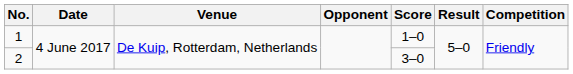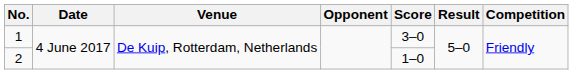 <table class="wikitable sortable">
 <tr>
 <th>No.</th>
 <th>Date</th>
 <th>Venue</th>
 <th>Opponent</th>
 <th>Score</th>
 <th>Result</th>
 <th>Competition</th>
 </tr>
 <tr>
 <td align="center">1</td>
 <td rowspan="2">4 June 2017</td>
 <td rowspan="2"><a href='#'>De Kuip</a>, Rotterdam, Netherlands</td>
 <td rowspan="2"></td>
-<td align="center">1–0</td>
+<td align=center>3–0</td>
 <td rowspan="2" style="text-align:center">5–0</td>
 <td rowspan="2"><a href='#'>Friendly</a></td>
 </tr>
 <tr>
 <td align="center">2</td>
-<td align=center>3–0</td>
+<td align="center">1–0</td>
 </tr>
 </table>
